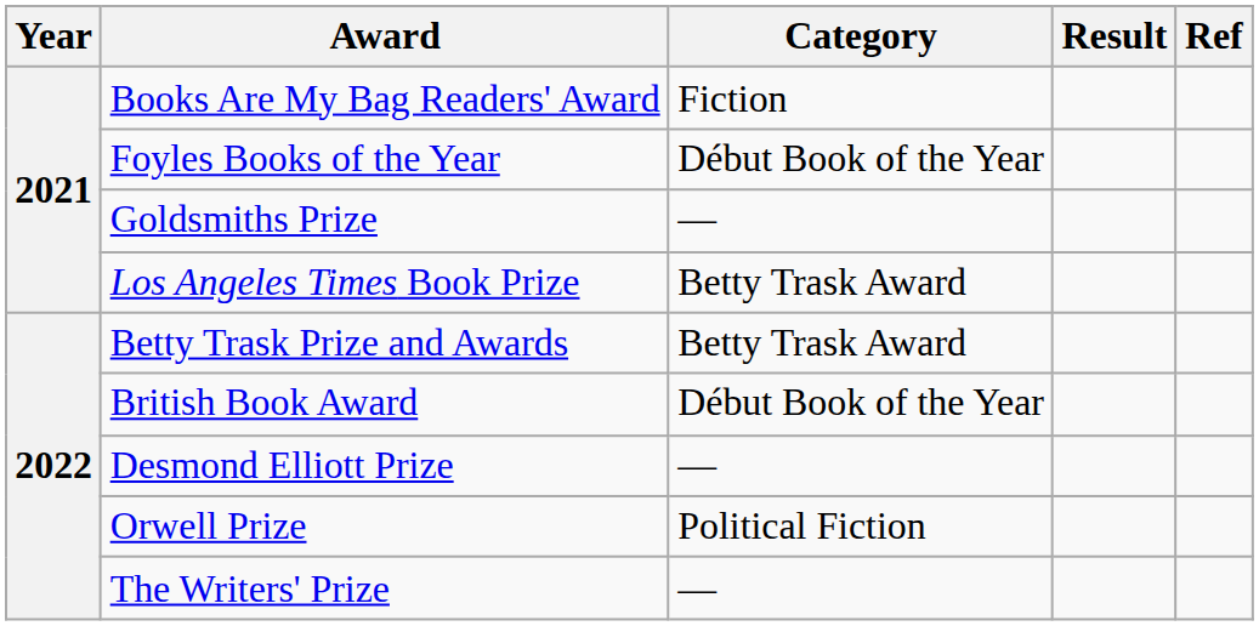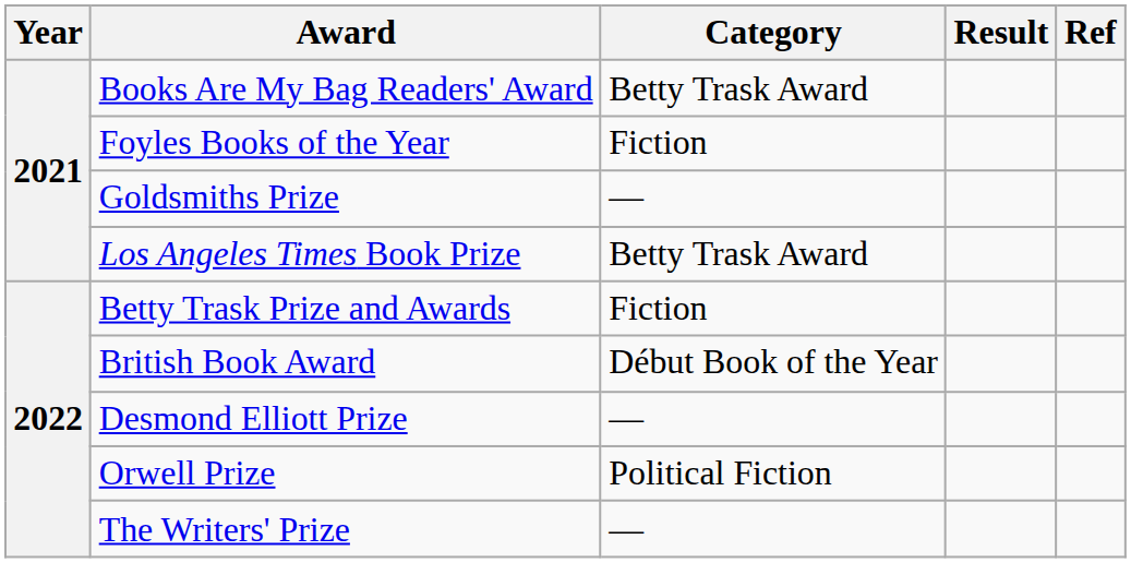 <table class="wikitable sortable">
 <tr>
 <th>Year</th>
 <th>Award</th>
 <th>Category</th>
 <th>Result</th>
 <th>Ref</th>
 </tr>
 <tr>
 <th rowspan="4">2021</th>
 <td><a href='#'>Books Are My Bag Readers' Award</a></td>
-<td>Fiction</td>
+<td>Betty Trask Award</td>
 <td></td>
 <td></td>
 </tr>
 <tr>
 <td><a href='#'>Foyles Books of the Year</a></td>
-<td>Début Book of the Year</td>
+<td>Fiction</td>
 <td></td>
 <td></td>
 </tr>
 <tr>
 <td><a href='#'>Goldsmiths Prize</a></td>
 <td>—</td>
 <td></td>
 <td></td>
 </tr>
 <tr>
 <td><a href='#'><em>Los Angeles Times</em> Book Prize</a></td>
 <td>Betty Trask Award</td>
 <td></td>
 <td></td>
 </tr>
 <tr>
 <th rowspan="5">2022</th>
 <td><a href='#'>Betty Trask Prize and Awards</a></td>
-<td>Betty Trask Award</td>
+<td>Fiction</td>
 <td></td>
 <td></td>
 </tr>
 <tr>
 <td><a href='#'>British Book Award</a></td>
 <td>Début Book of the Year</td>
 <td></td>
 <td></td>
 </tr>
 <tr>
 <td><a href='#'>Desmond Elliott Prize</a></td>
 <td>—</td>
 <td></td>
 <td></td>
 </tr>
 <tr>
 <td><a href='#'>Orwell Prize</a></td>
 <td>Political Fiction</td>
 <td></td>
 <td></td>
 </tr>
 <tr>
 <td><a href='#'>The Writers' Prize</a></td>
 <td>—</td>
 <td></td>
 <td></td>
 </tr>
 </table>
